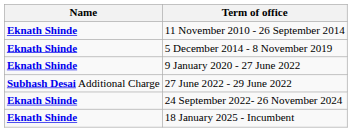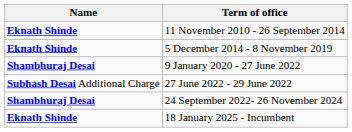 <table class="wikitable">
 <tr>
 <th>Name</th>
 <th>Term of office</th>
 </tr>
 <tr>
 <td><strong><a href='#'>Eknath Shinde</a></strong></td>
 <td>11 November 2010 - 	26 September 2014</td>
 </tr>
 <tr>
 <td><strong><a href='#'>Eknath Shinde</a></strong></td>
 <td>5 December 2014 - 8 November 2019</td>
 </tr>
 <tr>
-<td><strong><a href='#'>Eknath Shinde</a></strong></td>
+<td><strong><a href='#'>Shambhuraj Desai</a></strong></td>
 <td>9 January 2020 - 27 June 2022</td>
 </tr>
 <tr>
 <td><strong><a href='#'>Subhash Desai</a></strong> Additional Charge</td>
 <td>27 June 2022 - 29 June 2022</td>
 </tr>
 <tr>
-<td><strong><a href='#'>Eknath Shinde</a></strong></td>
+<td><strong><a href='#'>Shambhuraj Desai</a></strong></td>
 <td>24 September 2022- 26 November 2024</td>
 </tr>
 <tr>
 <td><strong><a href='#'>Eknath Shinde</a></strong></td>
 <td>18 January 2025 - Incumbent</td>
 </tr>
 </table>
